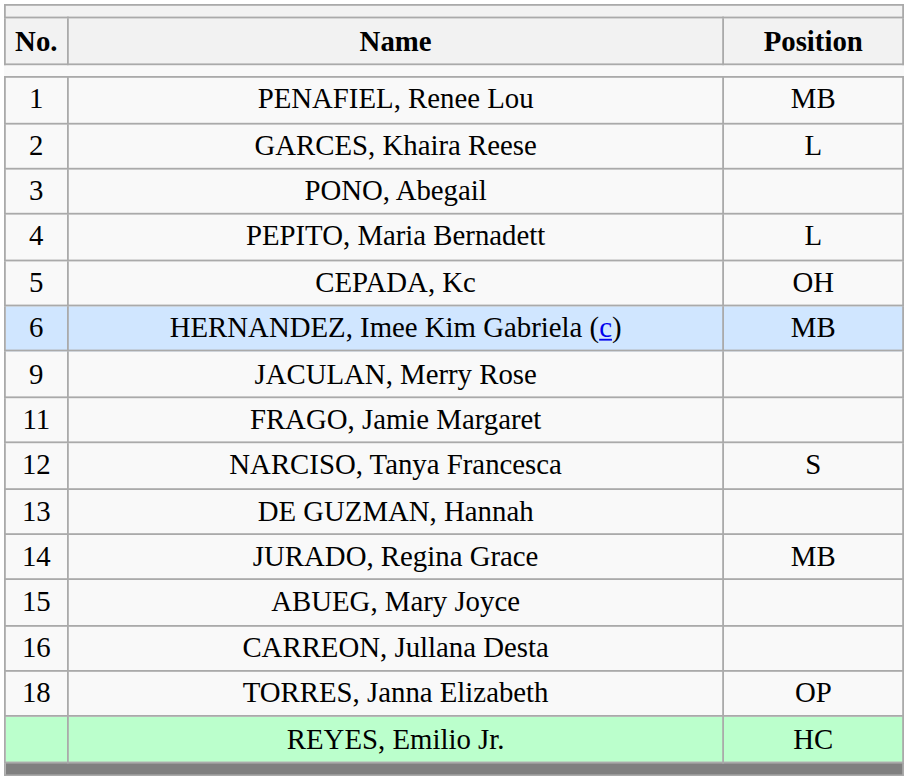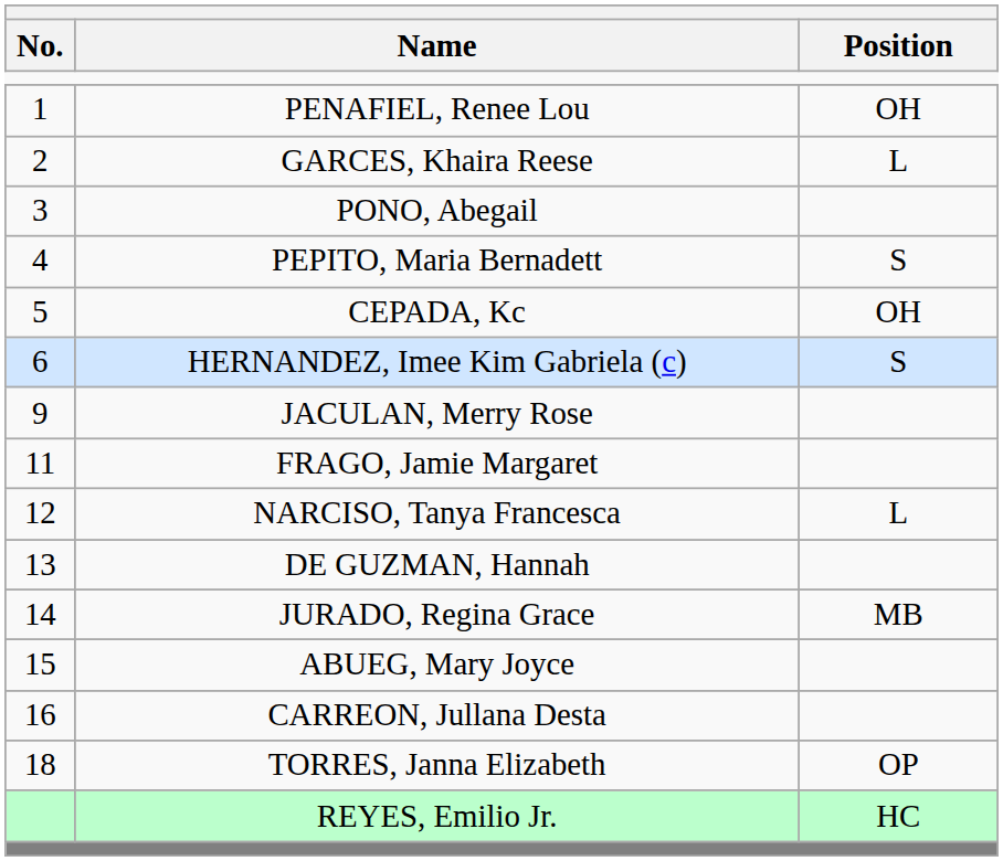 <table class='wikitable mw-collapsible mw-collapsed' style="text-align: center; width: 500px; border: none">
 <tr>
 <th style='text-align: left;' colspan=3></th>
 </tr>
 <tr>
 <th style='width: 7%;'>No.</th>
 <th>Name</th>
 <th style='width: 20%;'>Position</th>
 </tr>
 <tr>
 <td style='border: none;'></td>
 </tr>
 <tr>
 <td>1</td>
 <td>PENAFIEL, Renee Lou</td>
-<td>MB</td>
+<td>OH</td>
 </tr>
 <tr>
 <td>2</td>
 <td>GARCES, Khaira Reese</td>
 <td>L</td>
 </tr>
 <tr>
 <td>3</td>
 <td>PONO, Abegail</td>
 <td></td>
 </tr>
 <tr>
 <td>4</td>
 <td>PEPITO, Maria Bernadett</td>
-<td>L</td>
+<td>S</td>
 </tr>
 <tr>
 <td>5</td>
 <td>CEPADA, Kc</td>
 <td>OH</td>
 </tr>
 <tr style="background:#D0E6FF">
 <td>6</td>
 <td>HERNANDEZ, Imee Kim Gabriela (<a href='#'>c</a>)</td>
-<td>MB</td>
+<td>S</td>
 </tr>
 <tr>
 <td>9</td>
 <td>JACULAN, Merry Rose</td>
 <td></td>
 </tr>
 <tr>
 <td>11</td>
 <td>FRAGO, Jamie Margaret</td>
 <td></td>
 </tr>
 <tr>
 <td>12</td>
 <td>NARCISO, Tanya Francesca</td>
-<td>S</td>
+<td>L</td>
 </tr>
 <tr>
 <td>13</td>
 <td>DE GUZMAN, Hannah</td>
 <td></td>
 </tr>
 <tr>
 <td>14</td>
 <td>JURADO, Regina Grace</td>
 <td>MB</td>
 </tr>
 <tr>
 <td>15</td>
 <td>ABUEG, Mary Joyce</td>
 <td></td>
 </tr>
 <tr>
 <td>16</td>
 <td>CARREON, Jullana Desta</td>
 <td></td>
 </tr>
 <tr>
 <td>18</td>
 <td>TORRES, Janna Elizabeth</td>
 <td>OP</td>
 </tr>
 <tr style="background:#BBFFCC">
 <td></td>
 <td>REYES, Emilio Jr.</td>
 <td>HC</td>
 </tr>
 <tr>
 <th style='background: grey;' colspan=3></th>
 </tr>
 </table>
